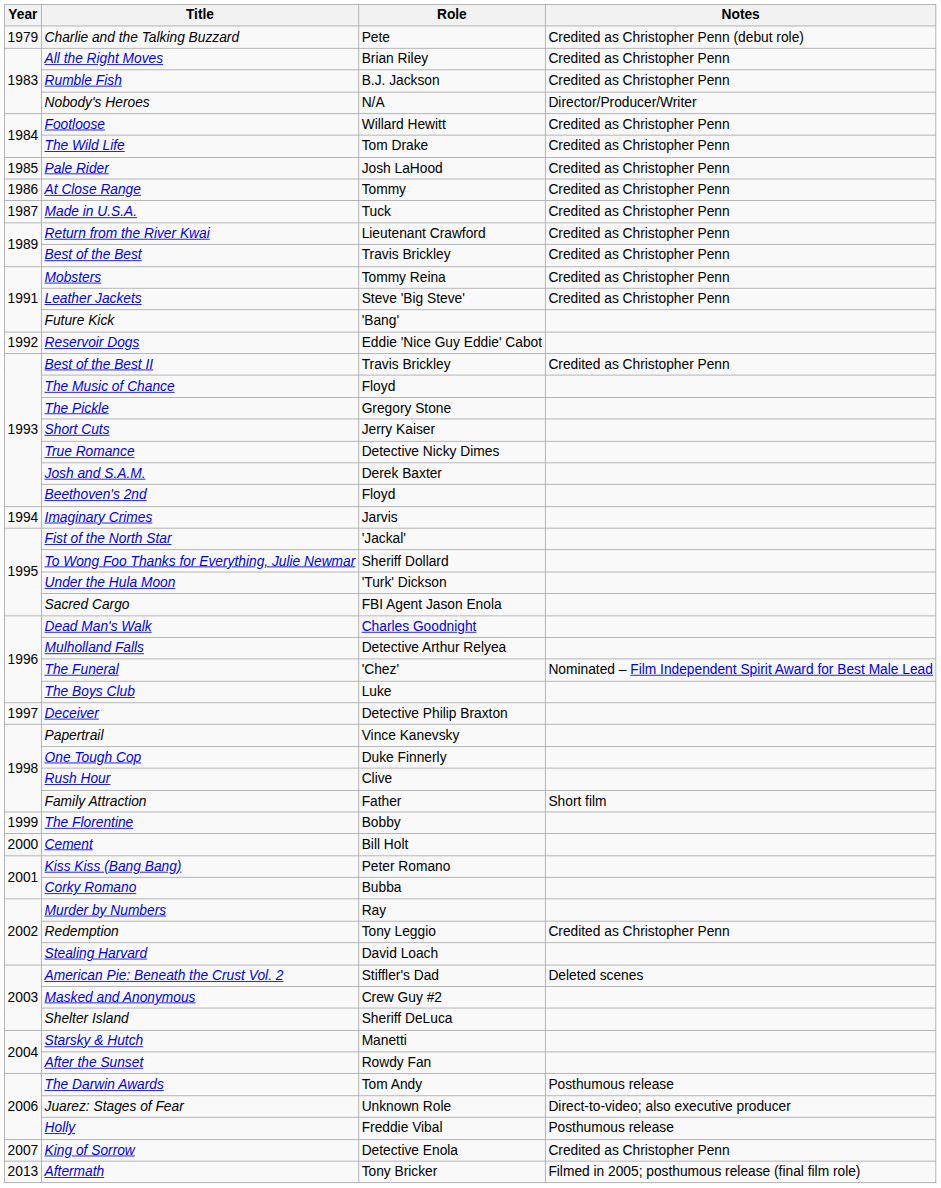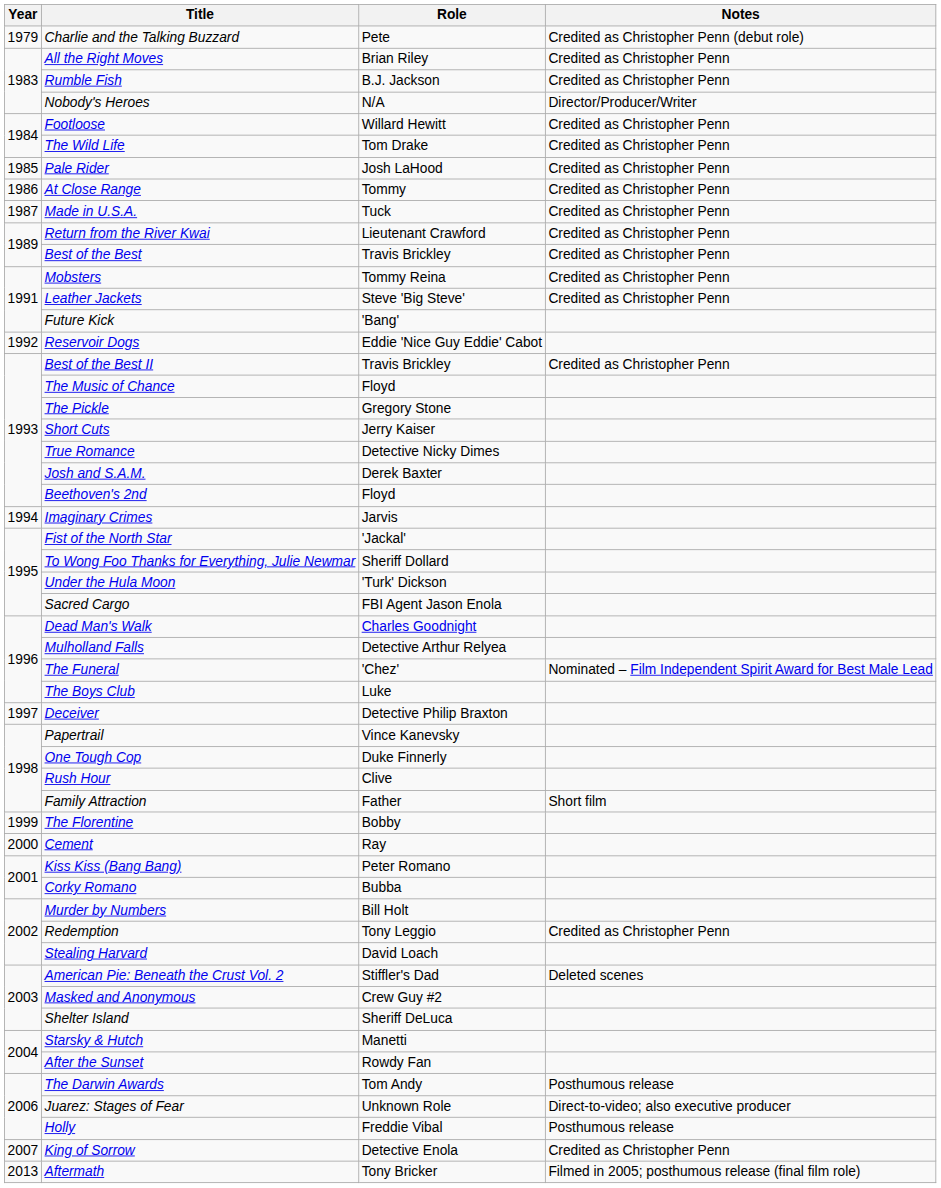 <table class="wikitable sortable">
 <tr>
 <th>Year</th>
 <th>Title</th>
 <th>Role</th>
 <th>Notes</th>
 </tr>
 <tr>
 <td>1979</td>
 <td><em>Charlie and the Talking Buzzard</em></td>
 <td>Pete</td>
 <td>Credited as Christopher Penn (debut role)</td>
 </tr>
 <tr>
 <td rowspan="3">1983</td>
 <td><em><a href='#'>All the Right Moves</a></em></td>
 <td>Brian Riley</td>
 <td>Credited as Christopher Penn</td>
 </tr>
 <tr>
 <td><em><a href='#'>Rumble Fish</a></em></td>
 <td>B.J. Jackson</td>
 <td>Credited as Christopher Penn</td>
 </tr>
 <tr>
 <td><em>Nobody's Heroes</em></td>
 <td>N/A</td>
 <td>Director/Producer/Writer</td>
 </tr>
 <tr>
 <td rowspan="2">1984</td>
 <td><em><a href='#'>Footloose</a></em></td>
 <td>Willard Hewitt</td>
 <td>Credited as Christopher Penn</td>
 </tr>
 <tr>
 <td><em><a href='#'>The Wild Life</a></em></td>
 <td>Tom Drake</td>
 <td>Credited as Christopher Penn</td>
 </tr>
 <tr>
 <td>1985</td>
 <td><em><a href='#'>Pale Rider</a></em></td>
 <td>Josh LaHood</td>
 <td>Credited as Christopher Penn</td>
 </tr>
 <tr>
 <td>1986</td>
 <td><em><a href='#'>At Close Range</a></em></td>
 <td>Tommy</td>
 <td>Credited as Christopher Penn</td>
 </tr>
 <tr>
 <td>1987</td>
 <td><em><a href='#'>Made in U.S.A.</a></em></td>
 <td>Tuck</td>
 <td>Credited as Christopher Penn</td>
 </tr>
 <tr>
 <td rowspan="2">1989</td>
 <td><em><a href='#'>Return from the River Kwai</a></em></td>
 <td>Lieutenant Crawford</td>
 <td>Credited as Christopher Penn</td>
 </tr>
 <tr>
 <td><em><a href='#'>Best of the Best</a></em></td>
 <td>Travis Brickley</td>
 <td>Credited as Christopher Penn</td>
 </tr>
 <tr>
 <td rowspan="3">1991</td>
 <td><em><a href='#'>Mobsters</a></em></td>
 <td>Tommy Reina</td>
 <td>Credited as Christopher Penn</td>
 </tr>
 <tr>
 <td><em><a href='#'>Leather Jackets</a></em></td>
 <td>Steve 'Big Steve'</td>
 <td>Credited as Christopher Penn</td>
 </tr>
 <tr>
 <td><em>Future Kick</em></td>
 <td>'Bang'</td>
 <td></td>
 </tr>
 <tr>
 <td>1992</td>
 <td><em><a href='#'>Reservoir Dogs</a></em></td>
 <td>Eddie 'Nice Guy Eddie' Cabot</td>
 <td></td>
 </tr>
 <tr>
 <td rowspan="7">1993</td>
 <td><em><a href='#'>Best of the Best II</a></em></td>
 <td>Travis Brickley</td>
 <td>Credited as Christopher Penn</td>
 </tr>
 <tr>
 <td><em><a href='#'>The Music of Chance</a></em></td>
 <td>Floyd</td>
 <td></td>
 </tr>
 <tr>
 <td><em><a href='#'>The Pickle</a></em></td>
 <td>Gregory Stone</td>
 <td></td>
 </tr>
 <tr>
 <td><em><a href='#'>Short Cuts</a></em></td>
 <td>Jerry Kaiser</td>
 <td></td>
 </tr>
 <tr>
 <td><em><a href='#'>True Romance</a></em></td>
 <td>Detective Nicky Dimes</td>
 <td></td>
 </tr>
 <tr>
 <td><em><a href='#'>Josh and S.A.M.</a></em></td>
 <td>Derek Baxter</td>
 <td></td>
 </tr>
 <tr>
 <td><em><a href='#'>Beethoven's 2nd</a></em></td>
 <td>Floyd</td>
 <td></td>
 </tr>
 <tr>
 <td>1994</td>
 <td><em><a href='#'>Imaginary Crimes</a></em></td>
 <td>Jarvis</td>
 <td></td>
 </tr>
 <tr>
 <td rowspan="4">1995</td>
 <td><em><a href='#'>Fist of the North Star</a></em></td>
 <td>'Jackal'</td>
 <td></td>
 </tr>
 <tr>
 <td><em><a href='#'>To Wong Foo Thanks for Everything, Julie Newmar</a></em></td>
 <td>Sheriff Dollard</td>
 <td></td>
 </tr>
 <tr>
 <td><em><a href='#'>Under the Hula Moon</a></em></td>
 <td>'Turk' Dickson</td>
 <td></td>
 </tr>
 <tr>
 <td><em>Sacred Cargo</em></td>
 <td>FBI Agent Jason Enola</td>
 <td></td>
 </tr>
 <tr>
 <td rowspan="4">1996</td>
 <td><em><a href='#'>Dead Man's Walk</a></em></td>
 <td><a href='#'>Charles Goodnight</a></td>
 <td></td>
 </tr>
 <tr>
 <td><em><a href='#'>Mulholland Falls</a></em></td>
 <td>Detective Arthur Relyea</td>
 <td></td>
 </tr>
 <tr>
 <td><em><a href='#'>The Funeral</a></em></td>
 <td>'Chez'</td>
 <td>Nominated – <a href='#'>Film Independent Spirit Award for Best Male Lead</a></td>
 </tr>
 <tr>
 <td><em><a href='#'>The Boys Club</a></em></td>
 <td>Luke</td>
 <td></td>
 </tr>
 <tr>
 <td>1997</td>
 <td><em><a href='#'>Deceiver</a></em></td>
 <td>Detective Philip Braxton</td>
 <td></td>
 </tr>
 <tr>
 <td rowspan="4">1998</td>
 <td><em>Papertrail</em></td>
 <td>Vince Kanevsky</td>
 <td></td>
 </tr>
 <tr>
 <td><em><a href='#'>One Tough Cop</a></em></td>
 <td>Duke Finnerly</td>
 <td></td>
 </tr>
 <tr>
 <td><em><a href='#'>Rush Hour</a></em></td>
 <td>Clive</td>
 <td></td>
 </tr>
 <tr>
 <td><em>Family Attraction</em></td>
 <td>Father</td>
 <td>Short film</td>
 </tr>
 <tr>
 <td>1999</td>
 <td><em><a href='#'>The Florentine</a></em></td>
 <td>Bobby</td>
 <td></td>
 </tr>
 <tr>
 <td>2000</td>
 <td><em><a href='#'>Cement</a></em></td>
-<td>Bill Holt</td>
+<td>Ray</td>
 <td></td>
 </tr>
 <tr>
 <td rowspan="2">2001</td>
 <td><em><a href='#'>Kiss Kiss (Bang Bang)</a></em></td>
 <td>Peter Romano</td>
 <td></td>
 </tr>
 <tr>
 <td><em><a href='#'>Corky Romano</a></em></td>
 <td>Bubba</td>
 <td></td>
 </tr>
 <tr>
 <td rowspan="3">2002</td>
 <td><em><a href='#'>Murder by Numbers</a></em></td>
-<td>Ray</td>
+<td>Bill Holt</td>
 <td></td>
 </tr>
 <tr>
 <td><em>Redemption</em></td>
 <td>Tony Leggio</td>
 <td>Credited as Christopher Penn</td>
 </tr>
 <tr>
 <td><em><a href='#'>Stealing Harvard</a></em></td>
 <td>David Loach</td>
 <td></td>
 </tr>
 <tr>
 <td rowspan="3">2003</td>
 <td><em><a href='#'>American Pie: Beneath the Crust Vol. 2</a></em></td>
 <td>Stiffler's Dad</td>
 <td>Deleted scenes</td>
 </tr>
 <tr>
 <td><em><a href='#'>Masked and Anonymous</a></em></td>
 <td>Crew Guy #2</td>
 <td></td>
 </tr>
 <tr>
 <td><em>Shelter Island</em></td>
 <td>Sheriff DeLuca</td>
 <td></td>
 </tr>
 <tr>
 <td rowspan="2">2004</td>
 <td><em><a href='#'>Starsky & Hutch</a></em></td>
 <td>Manetti</td>
 <td></td>
 </tr>
 <tr>
 <td><em><a href='#'>After the Sunset</a></em></td>
 <td>Rowdy Fan</td>
 <td></td>
 </tr>
 <tr>
 <td rowspan="3">2006</td>
 <td><em><a href='#'>The Darwin Awards</a></em></td>
 <td>Tom Andy</td>
 <td>Posthumous release</td>
 </tr>
 <tr>
 <td><em>Juarez: Stages of Fear</em></td>
 <td>Unknown Role</td>
 <td>Direct-to-video; also executive producer</td>
 </tr>
 <tr>
 <td><em><a href='#'>Holly</a></em></td>
 <td>Freddie Vibal</td>
 <td>Posthumous release</td>
 </tr>
 <tr>
 <td>2007</td>
 <td><em><a href='#'>King of Sorrow</a></em></td>
 <td>Detective Enola</td>
 <td>Credited as Christopher Penn</td>
 </tr>
 <tr>
 <td>2013</td>
 <td><em><a href='#'>Aftermath</a></em></td>
 <td>Tony Bricker</td>
 <td>Filmed in 2005; posthumous release (final film role)</td>
 </tr>
 </table>
